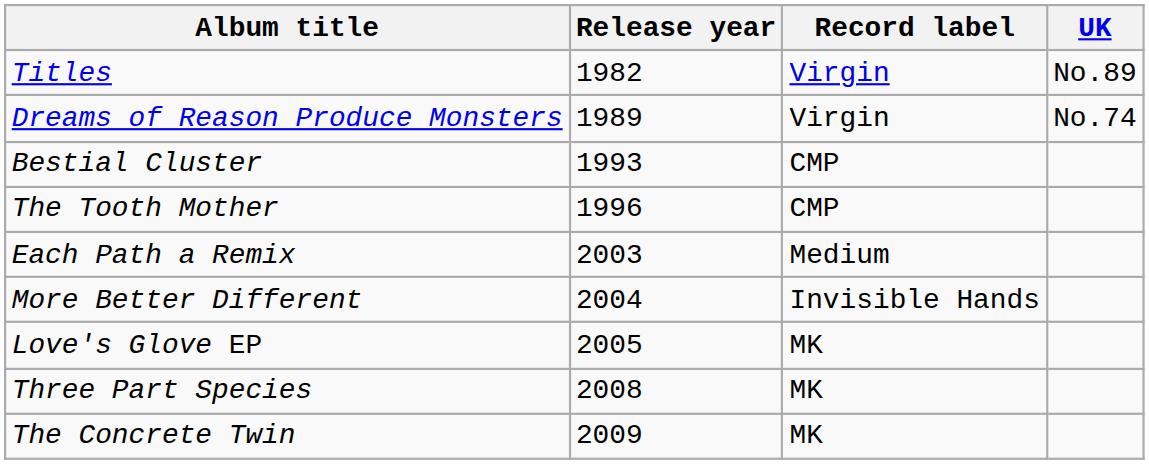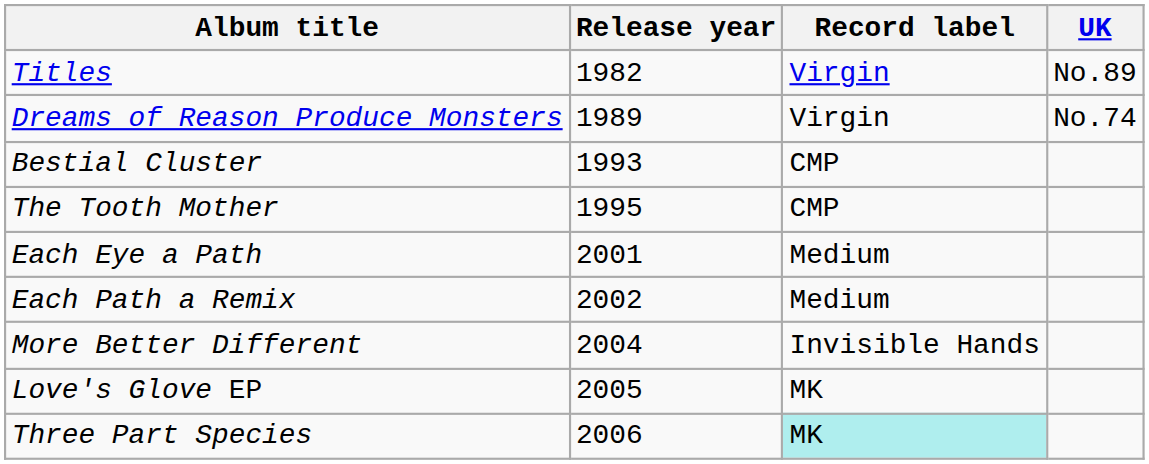 <table class="wikitable">
 <tr>
 <th>Album title</th>
 <th>Release year</th>
 <th>Record label</th>
 <th><a href='#'>UK</a></th>
 </tr>
 <tr>
 <td><em><a href='#'>Titles</a></em></td>
 <td>1982</td>
 <td><a href='#'>Virgin</a></td>
 <td>No.89</td>
 </tr>
 <tr>
 <td><em><a href='#'>Dreams of Reason Produce Monsters</a></em></td>
 <td>1989</td>
 <td>Virgin</td>
 <td>No.74</td>
 </tr>
 <tr>
 <td><em>Bestial Cluster</em></td>
 <td>1993</td>
 <td>CMP</td>
 <td></td>
 </tr>
 <tr>
 <td><em>The Tooth Mother</em></td>
-<td>1996</td>
+<td>1995</td>
 <td>CMP</td>
 <td></td>
 </tr>
 <tr>
+<td><em>Each Eye a Path</em></td>
+<td>2001</td>
+<td>Medium</td>
+<td></td>
+</tr>
+<tr>
 <td><em>Each Path a Remix</em></td>
-<td>2003</td>
+<td>2002</td>
 <td>Medium</td>
 <td></td>
 </tr>
 <tr>
 <td><em>More Better Different</em></td>
 <td>2004</td>
 <td>Invisible Hands</td>
 <td></td>
 </tr>
 <tr>
 <td><em>Love's Glove</em> EP</td>
 <td>2005</td>
 <td>MK</td>
 <td></td>
 </tr>
 <tr>
 <td><em>Three Part Species</em></td>
-<td>2008</td>
-<td>MK</td>
-<td></td>
-</tr>
-<tr>
-<td><em>The Concrete Twin</em></td>
-<td>2009</td>
-<td>MK</td>
+<td>2006</td>
+<td style="background: paleturquoise;">MK</td>
 <td></td>
 </tr>
 </table>
